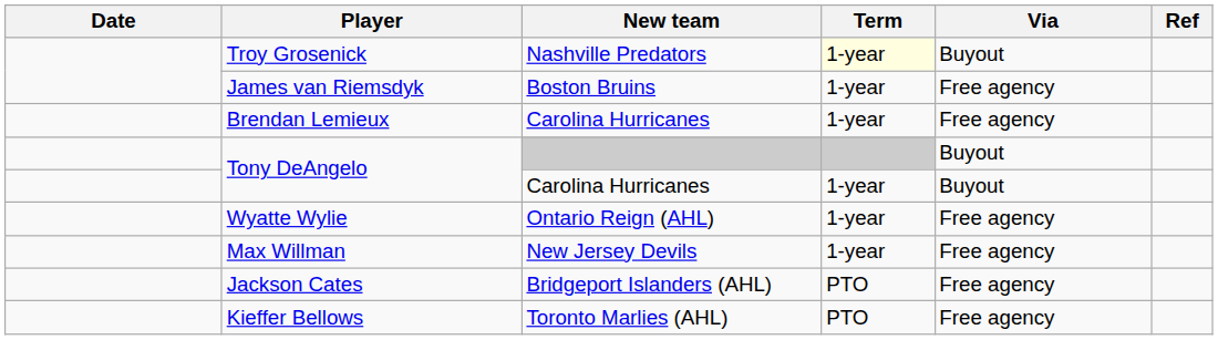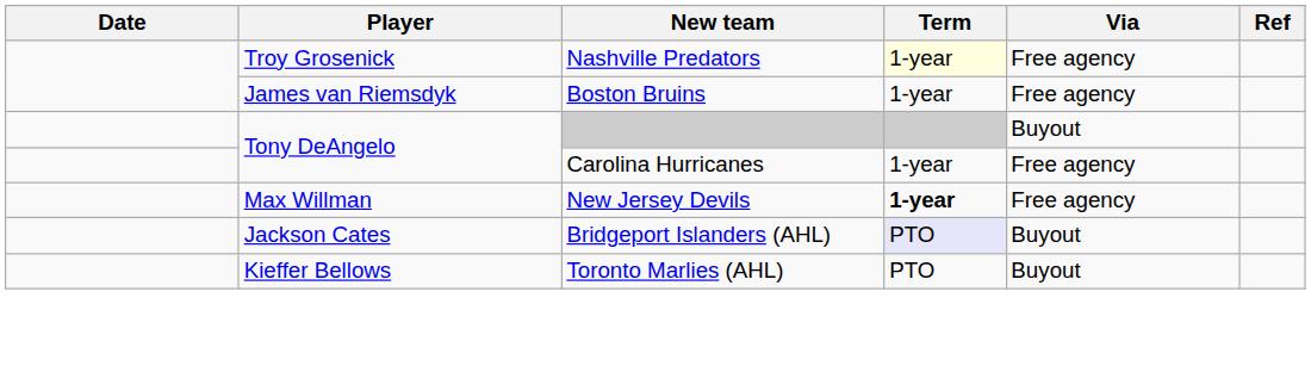 <table class="wikitable">
 <tr style="background:#ddd; text-align:center;">
 <th style="width: 10em;">Date</th>
 <th style="width: 14em;">Player</th>
 <th style="width: 14em;">New team</th>
 <th style="width: 5em;">Term</th>
 <th style="width: 10em;">Via</th>
 <th style="width: 2.5em;">Ref</th>
 </tr>
 <tr>
 <td rowspan=2></td>
 <td><a href='#'>Troy Grosenick</a></td>
 <td><a href='#'>Nashville Predators</a></td>
 <td style="background: lightyellow;">1-year</td>
-<td>Buyout</td>
+<td>Free agency</td>
 <td></td>
 </tr>
 <tr>
 <td><a href='#'>James van Riemsdyk</a></td>
 <td><a href='#'>Boston Bruins</a></td>
-<td>1-year</td>
-<td>Free agency</td>
-<td></td>
-</tr>
-<tr>
-<td></td>
-<td><a href='#'>Brendan Lemieux</a></td>
-<td><a href='#'>Carolina Hurricanes</a></td>
 <td>1-year</td>
 <td>Free agency</td>
 <td></td>
 </tr>
 <tr>
 <td></td>
 <td rowspan=2><a href='#'>Tony DeAngelo</a></td>
 <td style="background:#ccc;"></td>
 <td style="background:#ccc;"></td>
 <td>Buyout</td>
 <td></td>
 </tr>
 <tr>
 <td></td>
 <td>Carolina Hurricanes</td>
 <td>1-year</td>
-<td>Buyout</td>
-<td></td>
-</tr>
-<tr>
-<td></td>
-<td><a href='#'>Wyatte Wylie</a></td>
-<td><a href='#'>Ontario Reign</a> (<a href='#'>AHL</a>)</td>
-<td>1-year</td>
 <td>Free agency</td>
 <td></td>
 </tr>
 <tr>
 <td></td>
 <td><a href='#'>Max Willman</a></td>
 <td><a href='#'>New Jersey Devils</a></td>
-<td>1-year</td>
+<td><strong>1-year</strong></td>
 <td>Free agency</td>
 <td></td>
 </tr>
 <tr>
 <td></td>
 <td><a href='#'>Jackson Cates</a></td>
 <td><a href='#'>Bridgeport Islanders</a> (AHL)</td>
-<td>PTO</td>
-<td>Free agency</td>
+<td style="background: lavender;">PTO</td>
+<td>Buyout</td>
 <td></td>
 </tr>
 <tr>
 <td></td>
 <td><a href='#'>Kieffer Bellows</a></td>
 <td><a href='#'>Toronto Marlies</a> (AHL)</td>
 <td>PTO</td>
-<td>Free agency</td>
+<td>Buyout</td>
 <td></td>
 </tr>
 </table>
